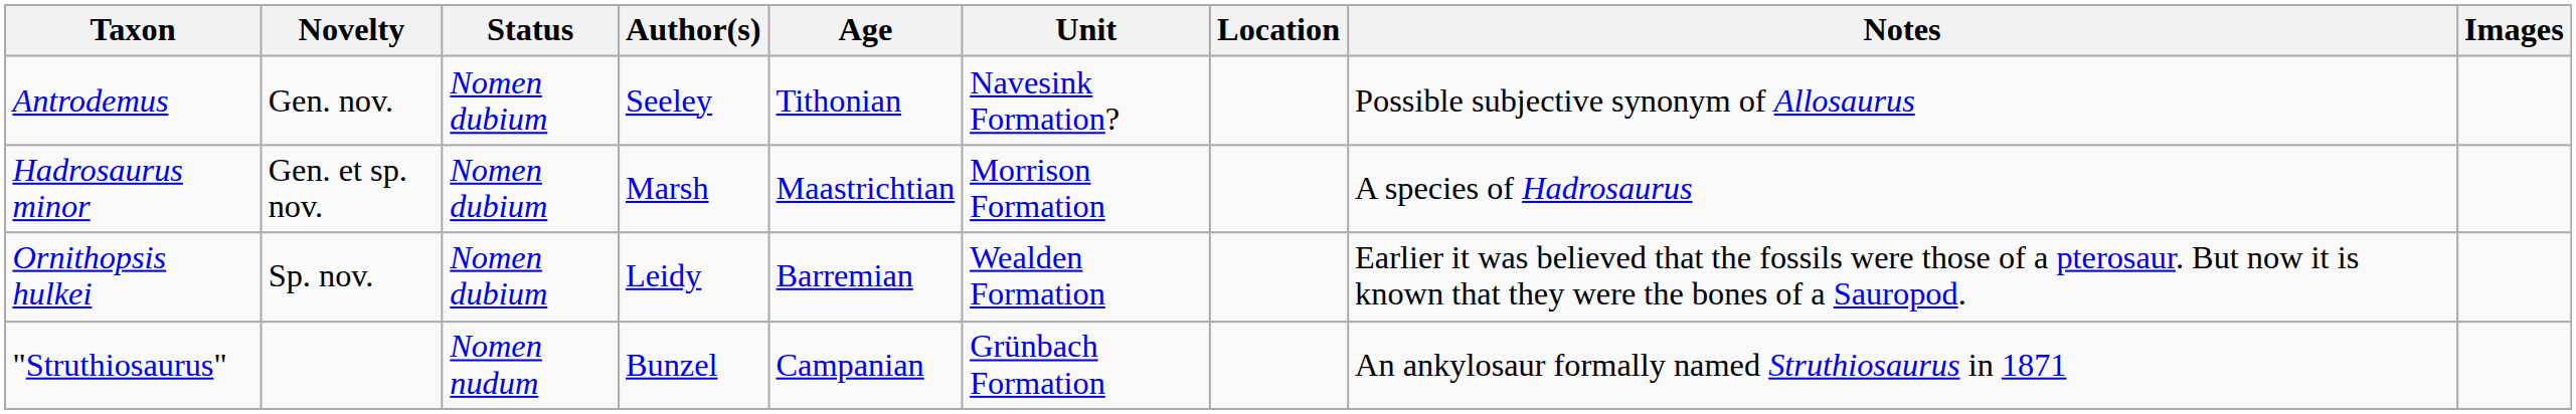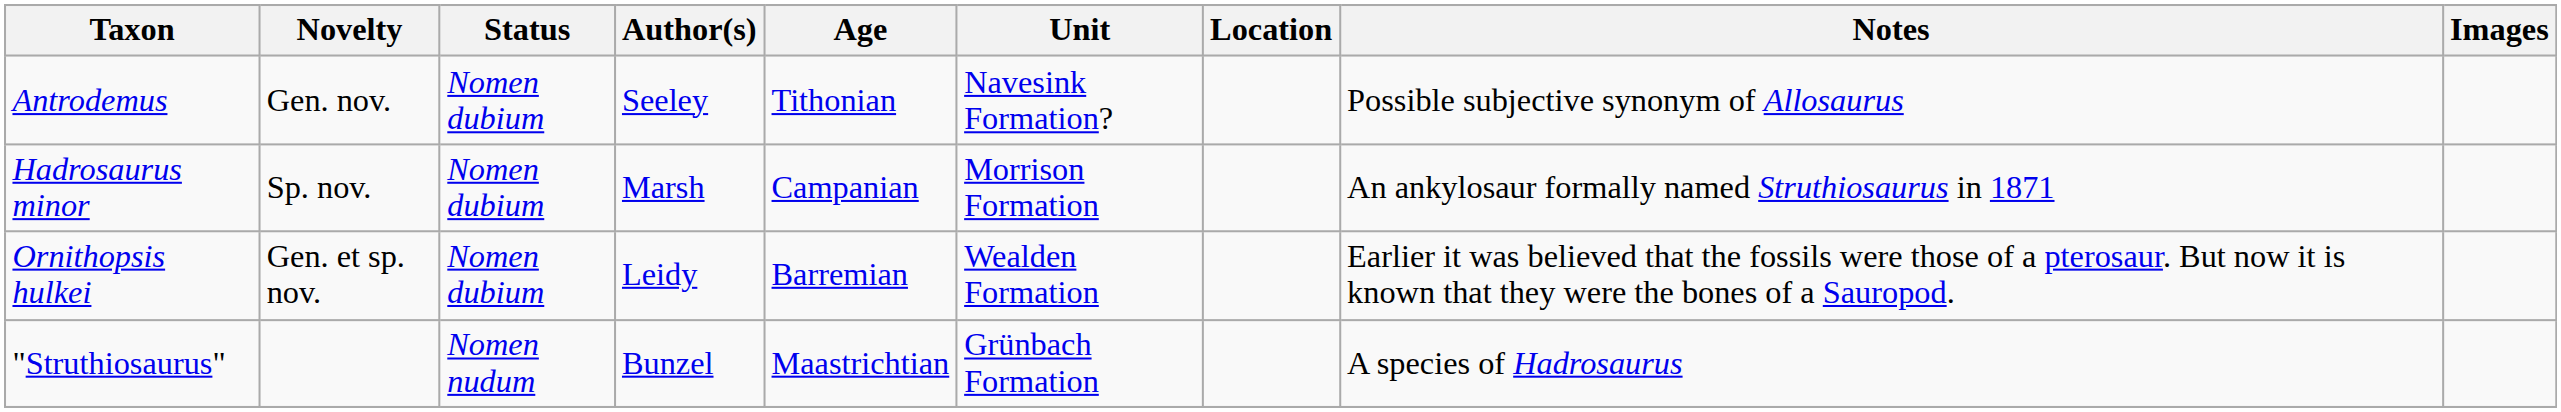 <table class="wikitable sortable" align="center" width="100%">
 <tr>
 <th>Taxon</th>
 <th>Novelty</th>
 <th>Status</th>
 <th>Author(s)</th>
 <th>Age</th>
 <th>Unit</th>
 <th>Location</th>
 <th>Notes</th>
 <th>Images</th>
 </tr>
 <tr>
 <td><em><a href='#'>Antrodemus</a></em></td>
 <td>Gen. nov.</td>
 <td><em><a href='#'>Nomen dubium</a></em></td>
 <td><a href='#'>Seeley</a></td>
 <td><a href='#'>Tithonian</a></td>
 <td><a href='#'>Navesink Formation</a>?</td>
 <td></td>
 <td>Possible subjective synonym of <em><a href='#'>Allosaurus</a></em></td>
 <td></td>
 </tr>
 <tr>
 <td><em><a href='#'>Hadrosaurus minor</a></em></td>
-<td>Gen. et sp. nov.</td>
+<td>Sp. nov.</td>
 <td><em><a href='#'>Nomen dubium</a></em></td>
 <td><a href='#'>Marsh</a></td>
-<td><a href='#'>Maastrichtian</a></td>
+<td><a href='#'>Campanian</a></td>
 <td><a href='#'>Morrison Formation</a></td>
 <td></td>
-<td>A species of <em><a href='#'>Hadrosaurus</a></em></td>
+<td>An ankylosaur formally named <em><a href='#'>Struthiosaurus</a></em> in <a href='#'>1871</a></td>
 <td></td>
 </tr>
 <tr>
 <td><em><a href='#'>Ornithopsis hulkei</a></em></td>
-<td>Sp. nov.</td>
+<td>Gen. et sp. nov.</td>
 <td><em><a href='#'>Nomen dubium</a></em></td>
 <td><a href='#'>Leidy</a></td>
 <td><a href='#'>Barremian</a></td>
 <td><a href='#'>Wealden Formation</a></td>
 <td></td>
 <td>Earlier it was believed that the fossils were those of a <a href='#'>pterosaur</a>. But now it is known that they were the bones of a <a href='#'>Sauropod</a>.</td>
 <td></td>
 </tr>
 <tr>
 <td>"<a href='#'>Struthiosaurus</a>"</td>
 <td></td>
 <td><em><a href='#'>Nomen nudum</a></em></td>
 <td><a href='#'>Bunzel</a></td>
-<td><a href='#'>Campanian</a></td>
+<td><a href='#'>Maastrichtian</a></td>
 <td><a href='#'>Grünbach Formation</a></td>
 <td></td>
-<td>An ankylosaur formally named <em><a href='#'>Struthiosaurus</a></em> in <a href='#'>1871</a></td>
+<td>A species of <em><a href='#'>Hadrosaurus</a></em></td>
 <td></td>
 </tr>
 <tr>
 </tr>
 </table>
